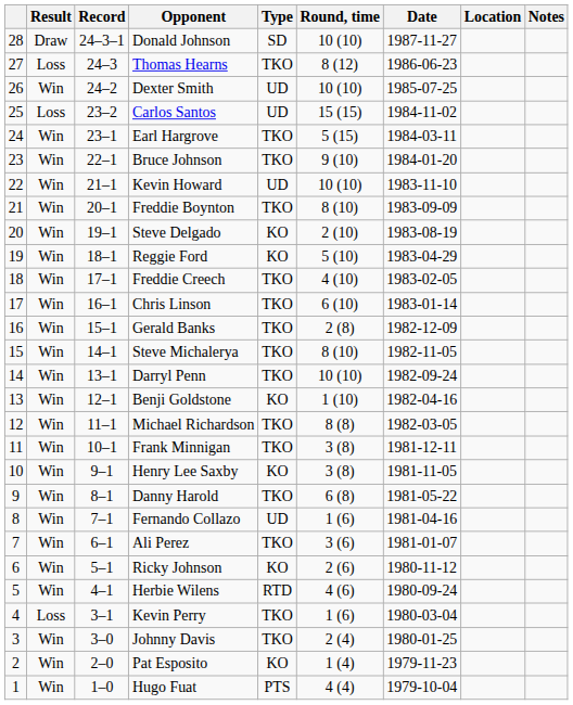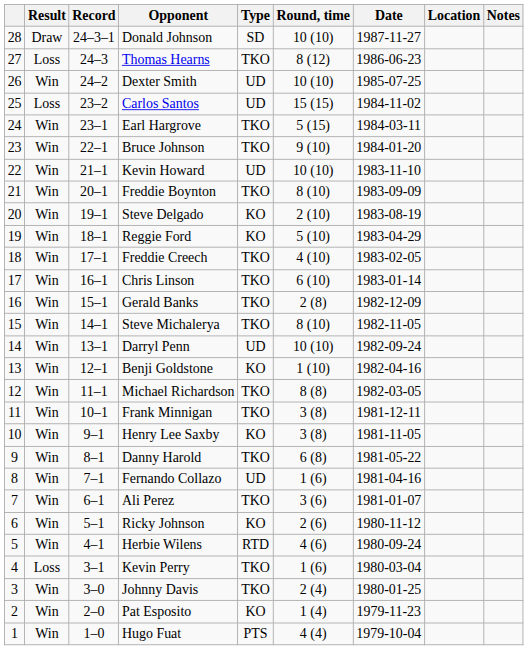 <table class=wikitable style=text-align:center>
 <tr>
 <th></th>
 <th>Result</th>
 <th>Record</th>
 <th>Opponent</th>
 <th>Type</th>
 <th>Round, time</th>
 <th>Date</th>
 <th>Location</th>
 <th>Notes</th>
 </tr>
 <tr>
 <td>28</td>
 <td>Draw</td>
 <td>24–3–1</td>
 <td align=left>Donald Johnson</td>
 <td>SD</td>
 <td>10 (10)</td>
 <td>1987-11-27</td>
 <td align=left></td>
 <td align=left></td>
 </tr>
 <tr>
 <td>27</td>
 <td>Loss</td>
 <td>24–3</td>
 <td align=left><a href='#'>Thomas Hearns</a></td>
 <td>TKO</td>
 <td>8 (12)</td>
 <td>1986-06-23</td>
 <td align=left></td>
 <td align=left></td>
 </tr>
 <tr>
 <td>26</td>
 <td>Win</td>
 <td>24–2</td>
 <td align=left>Dexter Smith</td>
 <td>UD</td>
 <td>10 (10)</td>
 <td>1985-07-25</td>
 <td align=left></td>
 <td align=left></td>
 </tr>
 <tr>
 <td>25</td>
 <td>Loss</td>
 <td>23–2</td>
 <td align=left><a href='#'>Carlos Santos</a></td>
 <td>UD</td>
 <td>15 (15)</td>
 <td>1984-11-02</td>
 <td align=left></td>
 <td align=left></td>
 </tr>
 <tr>
 <td>24</td>
 <td>Win</td>
 <td>23–1</td>
 <td align=left>Earl Hargrove</td>
 <td>TKO</td>
 <td>5 (15)</td>
 <td>1984-03-11</td>
 <td align=left></td>
 <td align=left></td>
 </tr>
 <tr>
 <td>23</td>
 <td>Win</td>
 <td>22–1</td>
 <td align=left>Bruce Johnson</td>
 <td>TKO</td>
 <td>9 (10)</td>
 <td>1984-01-20</td>
 <td align=left></td>
 <td align=left></td>
 </tr>
 <tr>
 <td>22</td>
 <td>Win</td>
 <td>21–1</td>
 <td align=left>Kevin Howard</td>
 <td>UD</td>
 <td>10 (10)</td>
 <td>1983-11-10</td>
 <td align=left></td>
 <td align=left></td>
 </tr>
 <tr>
 <td>21</td>
 <td>Win</td>
 <td>20–1</td>
 <td align=left>Freddie Boynton</td>
 <td>TKO</td>
 <td>8 (10)</td>
 <td>1983-09-09</td>
 <td align=left></td>
 <td align=left></td>
 </tr>
 <tr>
 <td>20</td>
 <td>Win</td>
 <td>19–1</td>
 <td align=left>Steve Delgado</td>
 <td>KO</td>
 <td>2 (10)</td>
 <td>1983-08-19</td>
 <td align=left></td>
 <td align=left></td>
 </tr>
 <tr>
 <td>19</td>
 <td>Win</td>
 <td>18–1</td>
 <td align=left>Reggie Ford</td>
 <td>KO</td>
 <td>5 (10)</td>
 <td>1983-04-29</td>
 <td align=left></td>
 <td align=left></td>
 </tr>
 <tr>
 <td>18</td>
 <td>Win</td>
 <td>17–1</td>
 <td align=left>Freddie Creech</td>
 <td>TKO</td>
 <td>4 (10)</td>
 <td>1983-02-05</td>
 <td align=left></td>
 <td align=left></td>
 </tr>
 <tr>
 <td>17</td>
 <td>Win</td>
 <td>16–1</td>
 <td align=left>Chris Linson</td>
 <td>TKO</td>
 <td>6 (10)</td>
 <td>1983-01-14</td>
 <td align=left></td>
 <td align=left></td>
 </tr>
 <tr>
 <td>16</td>
 <td>Win</td>
 <td>15–1</td>
 <td align=left>Gerald Banks</td>
 <td>TKO</td>
 <td>2 (8)</td>
 <td>1982-12-09</td>
 <td align=left></td>
 <td align=left></td>
 </tr>
 <tr>
 <td>15</td>
 <td>Win</td>
 <td>14–1</td>
 <td align=left>Steve Michalerya</td>
 <td>TKO</td>
 <td>8 (10)</td>
 <td>1982-11-05</td>
 <td align=left></td>
 <td align=left></td>
 </tr>
 <tr>
 <td>14</td>
 <td>Win</td>
 <td>13–1</td>
 <td align=left>Darryl Penn</td>
-<td>TKO</td>
+<td>UD</td>
 <td>10 (10)</td>
 <td>1982-09-24</td>
 <td align=left></td>
 <td align=left></td>
 </tr>
 <tr>
 <td>13</td>
 <td>Win</td>
 <td>12–1</td>
 <td align=left>Benji Goldstone</td>
 <td>KO</td>
 <td>1 (10)</td>
 <td>1982-04-16</td>
 <td align=left></td>
 <td align=left></td>
 </tr>
 <tr>
 <td>12</td>
 <td>Win</td>
 <td>11–1</td>
 <td align=left>Michael Richardson</td>
 <td>TKO</td>
 <td>8 (8)</td>
 <td>1982-03-05</td>
 <td align=left></td>
 <td align=left></td>
 </tr>
 <tr>
 <td>11</td>
 <td>Win</td>
 <td>10–1</td>
 <td align=left>Frank Minnigan</td>
 <td>TKO</td>
 <td>3 (8)</td>
 <td>1981-12-11</td>
 <td align=left></td>
 <td align=left></td>
 </tr>
 <tr>
 <td>10</td>
 <td>Win</td>
 <td>9–1</td>
 <td align=left>Henry Lee Saxby</td>
 <td>KO</td>
 <td>3 (8)</td>
 <td>1981-11-05</td>
 <td align=left></td>
 <td align=left></td>
 </tr>
 <tr>
 <td>9</td>
 <td>Win</td>
 <td>8–1</td>
 <td align=left>Danny Harold</td>
 <td>TKO</td>
 <td>6 (8)</td>
 <td>1981-05-22</td>
 <td align=left></td>
 <td align=left></td>
 </tr>
 <tr>
 <td>8</td>
 <td>Win</td>
 <td>7–1</td>
 <td align=left>Fernando Collazo</td>
 <td>UD</td>
 <td>1 (6)</td>
 <td>1981-04-16</td>
 <td align=left></td>
 <td align=left></td>
 </tr>
 <tr>
 <td>7</td>
 <td>Win</td>
 <td>6–1</td>
 <td align=left>Ali Perez</td>
 <td>TKO</td>
 <td>3 (6)</td>
 <td>1981-01-07</td>
 <td align=left></td>
 <td align=left></td>
 </tr>
 <tr>
 <td>6</td>
 <td>Win</td>
 <td>5–1</td>
 <td align=left>Ricky Johnson</td>
 <td>KO</td>
 <td>2 (6)</td>
 <td>1980-11-12</td>
 <td align=left></td>
 <td align=left></td>
 </tr>
 <tr>
 <td>5</td>
 <td>Win</td>
 <td>4–1</td>
 <td align=left>Herbie Wilens</td>
 <td>RTD</td>
 <td>4 (6)</td>
 <td>1980-09-24</td>
 <td align=left></td>
 <td align=left></td>
 </tr>
 <tr>
 <td>4</td>
 <td>Loss</td>
 <td>3–1</td>
 <td align=left>Kevin Perry</td>
 <td>TKO</td>
 <td>1 (6)</td>
 <td>1980-03-04</td>
 <td align=left></td>
 <td align=left></td>
 </tr>
 <tr>
 <td>3</td>
 <td>Win</td>
 <td>3–0</td>
 <td align=left>Johnny Davis</td>
 <td>TKO</td>
 <td>2 (4)</td>
 <td>1980-01-25</td>
 <td align=left></td>
 <td align=left></td>
 </tr>
 <tr>
 <td>2</td>
 <td>Win</td>
 <td>2–0</td>
 <td align=left>Pat Esposito</td>
 <td>KO</td>
 <td>1 (4)</td>
 <td>1979-11-23</td>
 <td align=left></td>
 <td align=left></td>
 </tr>
 <tr>
 <td>1</td>
 <td>Win</td>
 <td>1–0</td>
 <td align=left>Hugo Fuat</td>
 <td>PTS</td>
 <td>4 (4)</td>
 <td>1979-10-04</td>
 <td align=left></td>
 <td align=left></td>
 </tr>
 </table>
